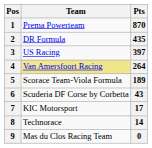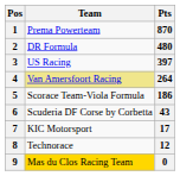 <table class="wikitable" style="font-size: 85%;">
 <tr>
 <th>Pos</th>
 <th>Team</th>
 <th>Pts</th>
 </tr>
 <tr>
 <th>1</th>
 <td> <a href='#'>Prema Powerteam</a></td>
 <th>870</th>
 </tr>
 <tr>
 <th>2</th>
 <td> <a href='#'>DR Formula</a></td>
-<th>435</th>
+<th>480</th>
 </tr>
 <tr>
 <th>3</th>
 <td> <a href='#'>US Racing</a></td>
 <th>397</th>
 </tr>
 <tr>
 <th>4</th>
 <td style="background: khaki;"> <a href='#'>Van Amersfoort Racing</a></td>
 <th>264</th>
 </tr>
 <tr>
 <th>5</th>
 <td> Scorace Team-Viola Formula</td>
-<th>189</th>
+<th>186</th>
 </tr>
 <tr>
 <th>6</th>
 <td nowrap> Scuderia DF Corse by Corbetta</td>
 <th>43</th>
 </tr>
 <tr>
 <th>7</th>
 <td> KIC Motorsport</td>
 <th>17</th>
 </tr>
 <tr>
 <th>8</th>
 <td> Technorace</td>
-<th>14</th>
+<th>12</th>
 </tr>
 <tr>
 <th>9</th>
-<td> Mas du Clos Racing Team</td>
+<td style="background: gold;"> Mas du Clos Racing Team</td>
 <th>0</th>
 </tr>
 </table>
